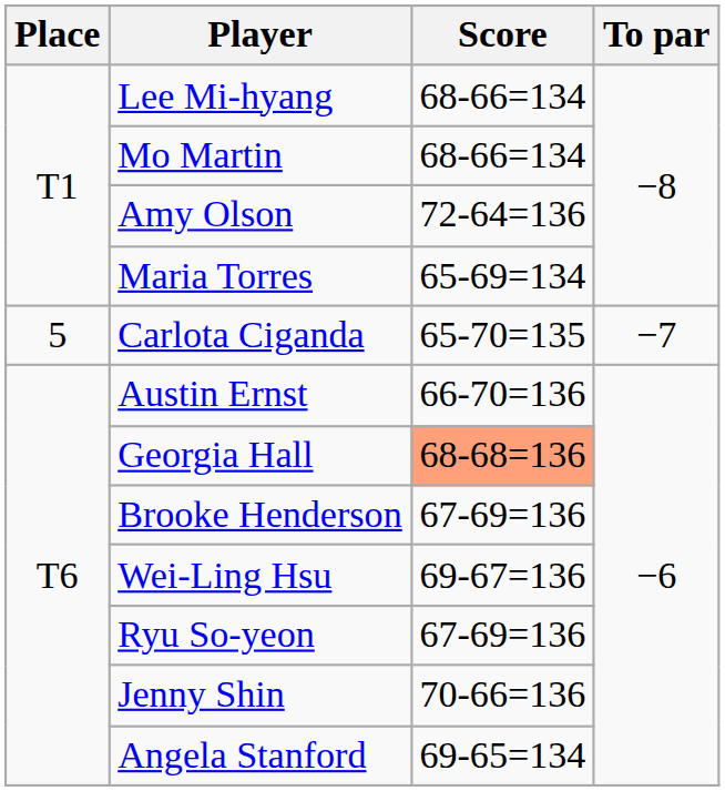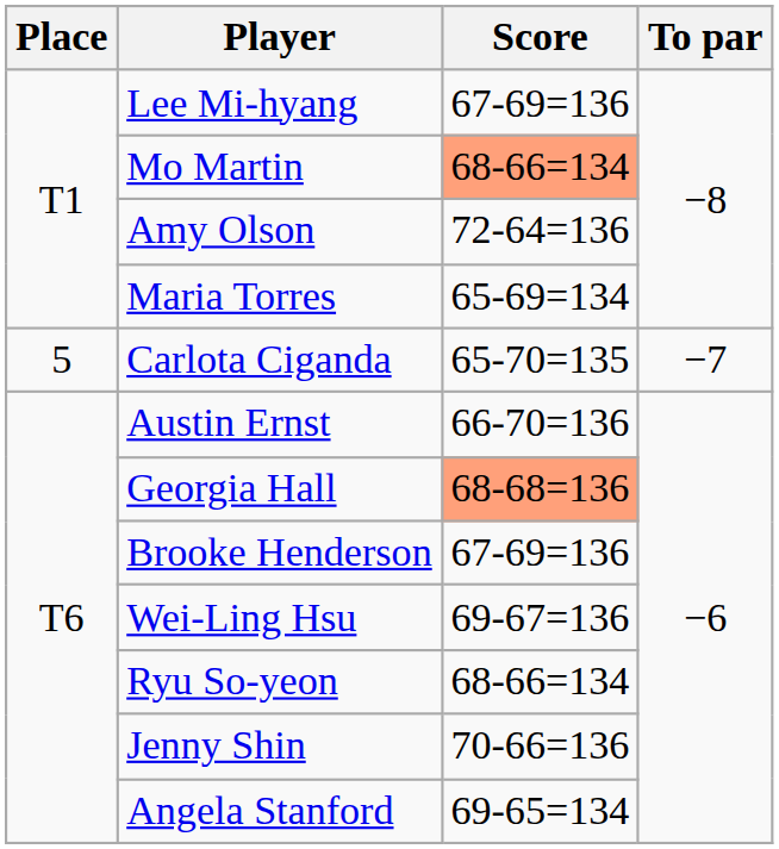 <table class="wikitable">
 <tr>
 <th>Place</th>
 <th>Player</th>
 <th>Score</th>
 <th>To par</th>
 </tr>
 <tr>
 <td rowspan=4 align=center>T1</td>
 <td> <a href='#'>Lee Mi-hyang</a></td>
-<td align=center>68-66=134</td>
+<td align=center>67-69=136</td>
 <td rowspan=4 align=center>−8</td>
 </tr>
 <tr>
 <td> <a href='#'>Mo Martin</a></td>
-<td align=center>68-66=134</td>
+<td align=center style="background: lightsalmon;">68-66=134</td>
 </tr>
 <tr>
 <td> <a href='#'>Amy Olson</a></td>
 <td align=center>72-64=136</td>
 </tr>
 <tr>
 <td> <a href='#'>Maria Torres</a></td>
 <td align=center>65-69=134</td>
 </tr>
 <tr>
 <td align=center>5</td>
 <td> <a href='#'>Carlota Ciganda</a></td>
 <td align=center>65-70=135</td>
 <td align=center>−7</td>
 </tr>
 <tr>
 <td rowspan=7 align=center>T6</td>
 <td> <a href='#'>Austin Ernst</a></td>
 <td align=center>66-70=136</td>
 <td rowspan=7 align=center>−6</td>
 </tr>
 <tr>
 <td> <a href='#'>Georgia Hall</a></td>
 <td align=center style="background: lightsalmon;">68-68=136</td>
 </tr>
 <tr>
 <td> <a href='#'>Brooke Henderson</a></td>
 <td align=center>67-69=136</td>
 </tr>
 <tr>
 <td> <a href='#'>Wei-Ling Hsu</a></td>
 <td align=center>69-67=136</td>
 </tr>
 <tr>
 <td> <a href='#'>Ryu So-yeon</a></td>
-<td align=center>67-69=136</td>
+<td align=center>68-66=134</td>
 </tr>
 <tr>
 <td> <a href='#'>Jenny Shin</a></td>
 <td align=center>70-66=136</td>
 </tr>
 <tr>
 <td> <a href='#'>Angela Stanford</a></td>
 <td align=center>69-65=134</td>
 </tr>
 </table>
